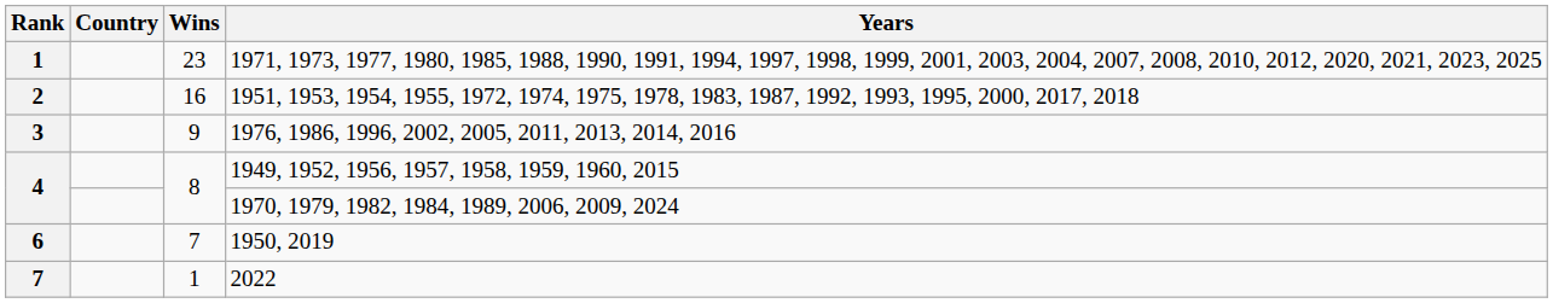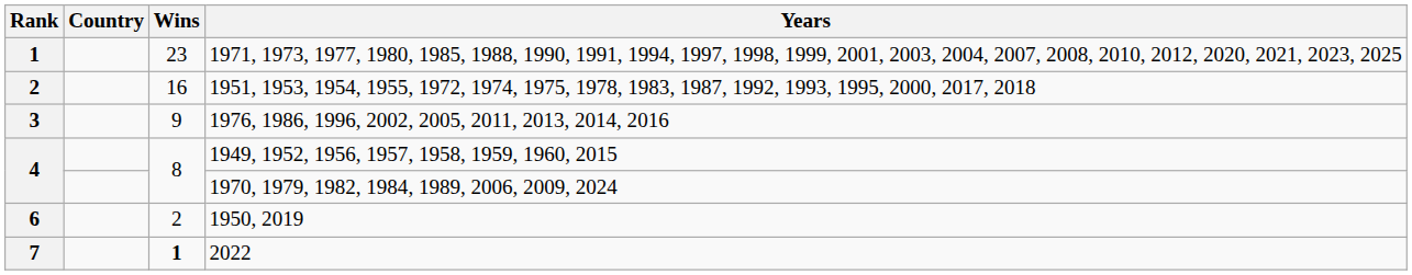 <table class="wikitable">
 <tr>
 <th>Rank</th>
 <th>Country</th>
 <th>Wins</th>
 <th>Years</th>
 </tr>
 <tr>
 <th>1</th>
 <td></td>
 <td align=center>23</td>
 <td>1971, 1973, 1977, 1980, 1985, 1988, 1990, 1991, 1994, 1997, 1998, 1999, 2001, 2003, 2004, 2007, 2008, 2010, 2012, 2020, 2021, 2023, 2025</td>
 </tr>
 <tr>
 <th>2</th>
 <td></td>
 <td align=center>16</td>
 <td>1951, 1953, 1954, 1955, 1972, 1974, 1975, 1978, 1983, 1987, 1992, 1993, 1995, 2000, 2017, 2018</td>
 </tr>
 <tr>
 <th>3</th>
 <td></td>
 <td align=center>9</td>
 <td>1976, 1986, 1996, 2002, 2005, 2011, 2013, 2014, 2016</td>
 </tr>
 <tr>
 <th rowspan=2>4</th>
 <td></td>
 <td align="center" rowspan=2>8</td>
 <td>1949, 1952, 1956, 1957, 1958, 1959, 1960, 2015</td>
 </tr>
 <tr>
 <td></td>
 <td>1970, 1979, 1982, 1984, 1989, 2006, 2009, 2024</td>
 </tr>
 <tr>
 <th>6</th>
 <td></td>
-<td align=center>7</td>
+<td align=center>2</td>
 <td>1950, 2019</td>
 </tr>
 <tr>
 <th>7</th>
 <td></td>
-<td align=center>1</td>
+<td align=center><strong>1</strong></td>
 <td>2022</td>
 </tr>
 </table>
